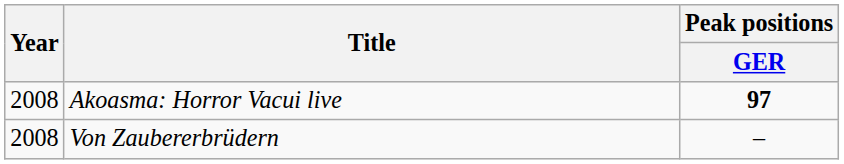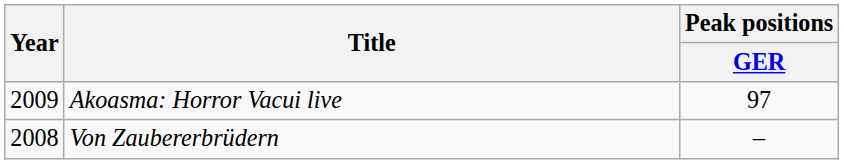 <table class="wikitable">
 <tr>
 <th rowspan="2">Year</th>
 <th rowspan="2" width="400">Title</th>
 <th colspan="2">Peak positions</th>
 </tr>
 <tr>
 <th><a href='#'>GER</a></th>
 </tr>
 <tr>
-<td>2008</td>
+<td>2009</td>
 <td><em>Akoasma: Horror Vacui live</em></td>
-<td align="center"><strong>97</strong></td>
+<td align="center">97</td>
 </tr>
 <tr>
 <td>2008</td>
 <td><em>Von Zaubererbrüdern</em></td>
 <td align="center">–</td>
 </tr>
 </table>
